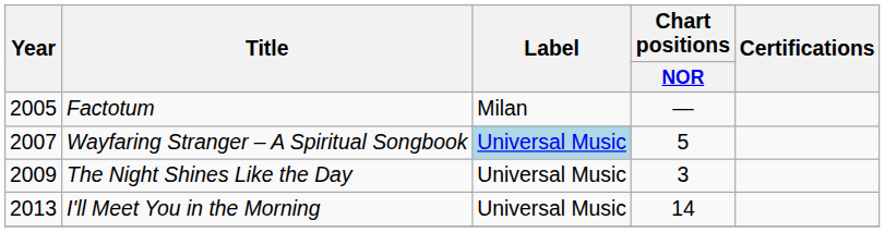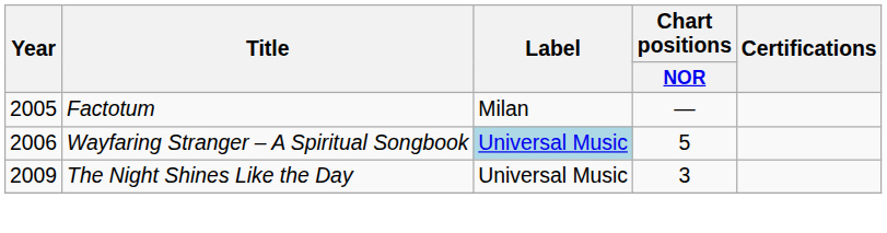 <table class="wikitable">
 <tr>
 <th rowspan="2">Year</th>
 <th rowspan="2">Title</th>
 <th rowspan="2">Label</th>
 <th colspan="1">Chart positions</th>
 <th rowspan="2">Certifications</th>
 </tr>
 <tr style="font-size:90%">
 <th style="width:3em;"><a href='#'>NOR</a><br></th>
 </tr>
 <tr>
 <td>2005</td>
 <td align="left"><em>Factotum</em></td>
 <td align="left">Milan</td>
 <td align="center">—</td>
 <td align="left"></td>
 </tr>
 <tr>
-<td>2007</td>
+<td>2006</td>
 <td align="left"><em>Wayfaring Stranger – A Spiritual Songbook</em></td>
 <td align="left" style="background: lightblue;"><a href='#'>Universal Music</a></td>
 <td align="center">5</td>
 <td align="left"></td>
 </tr>
 <tr>
 <td>2009</td>
 <td align="left"><em>The Night Shines Like the Day</em></td>
 <td align="left">Universal Music</td>
 <td align="center">3</td>
 <td align="left"></td>
 </tr>
 <tr>
-<td>2013</td>
-<td align="left"><em>I'll Meet You in the Morning</em></td>
-<td align="left">Universal Music</td>
-<td align="center">14</td>
-<td align="left"></td>
-</tr>
-<tr>
 </tr>
 </table>
